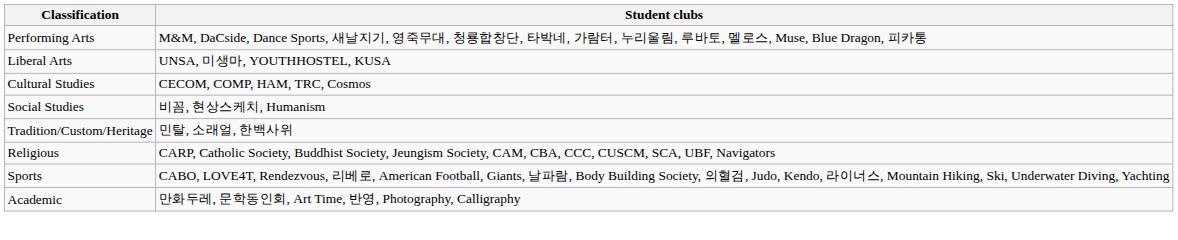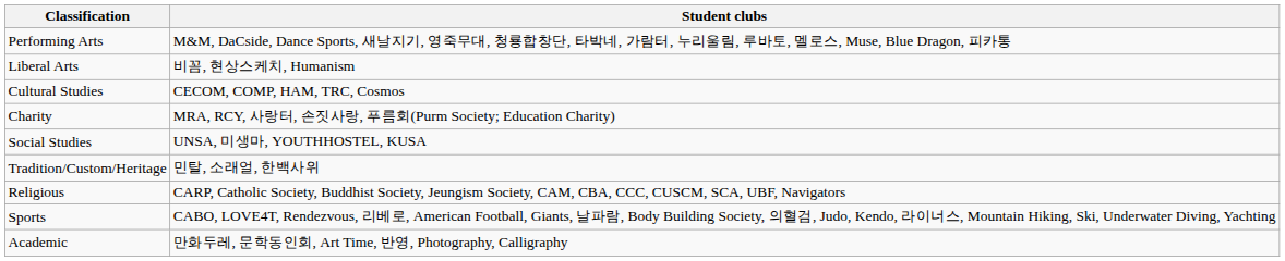 <table class="wikitable">
 <tr>
 <th>Classification</th>
 <th>Student clubs</th>
 </tr>
 <tr>
 <td>Performing Arts</td>
 <td>M&M, DaCside, Dance Sports, 새날지기, 영죽무대, 청룡합창단, 타박네, 가람터, 누리울림, 루바토, 멜로스, Muse, Blue Dragon, 피카통</td>
 </tr>
 <tr>
 <td>Liberal Arts</td>
-<td>UNSA, 미생마, YOUTHHOSTEL, KUSA</td>
+<td>비꼼, 현상스케치, Humanism</td>
 </tr>
 <tr>
 <td>Cultural Studies</td>
 <td>CECOM, COMP, HAM, TRC, Cosmos</td>
 </tr>
 <tr>
+<td>Charity</td>
+<td>MRA, RCY, 사랑터, 손짓사랑, 푸름회(Purm Society; Education Charity)</td>
+</tr>
+<tr>
 <td>Social Studies</td>
-<td>비꼼, 현상스케치, Humanism</td>
+<td>UNSA, 미생마, YOUTHHOSTEL, KUSA</td>
 </tr>
 <tr>
 <td>Tradition/Custom/Heritage</td>
 <td>민탈, 소래얼, 한백사위</td>
 </tr>
 <tr>
 <td>Religious</td>
 <td>CARP, Catholic Society, Buddhist Society, Jeungism Society, CAM, CBA, CCC, CUSCM, SCA, UBF, Navigators</td>
 </tr>
 <tr>
 <td>Sports</td>
 <td>CABO, LOVE4T, Rendezvous, 리베로, American Football, Giants, 날파람, Body Building Society, 의혈검, Judo, Kendo, 라이너스, Mountain Hiking, Ski, Underwater Diving, Yachting</td>
 </tr>
 <tr>
 <td>Academic</td>
 <td>만화두레, 문학동인회, Art Time, 반영, Photography, Calligraphy</td>
 </tr>
 </table>
